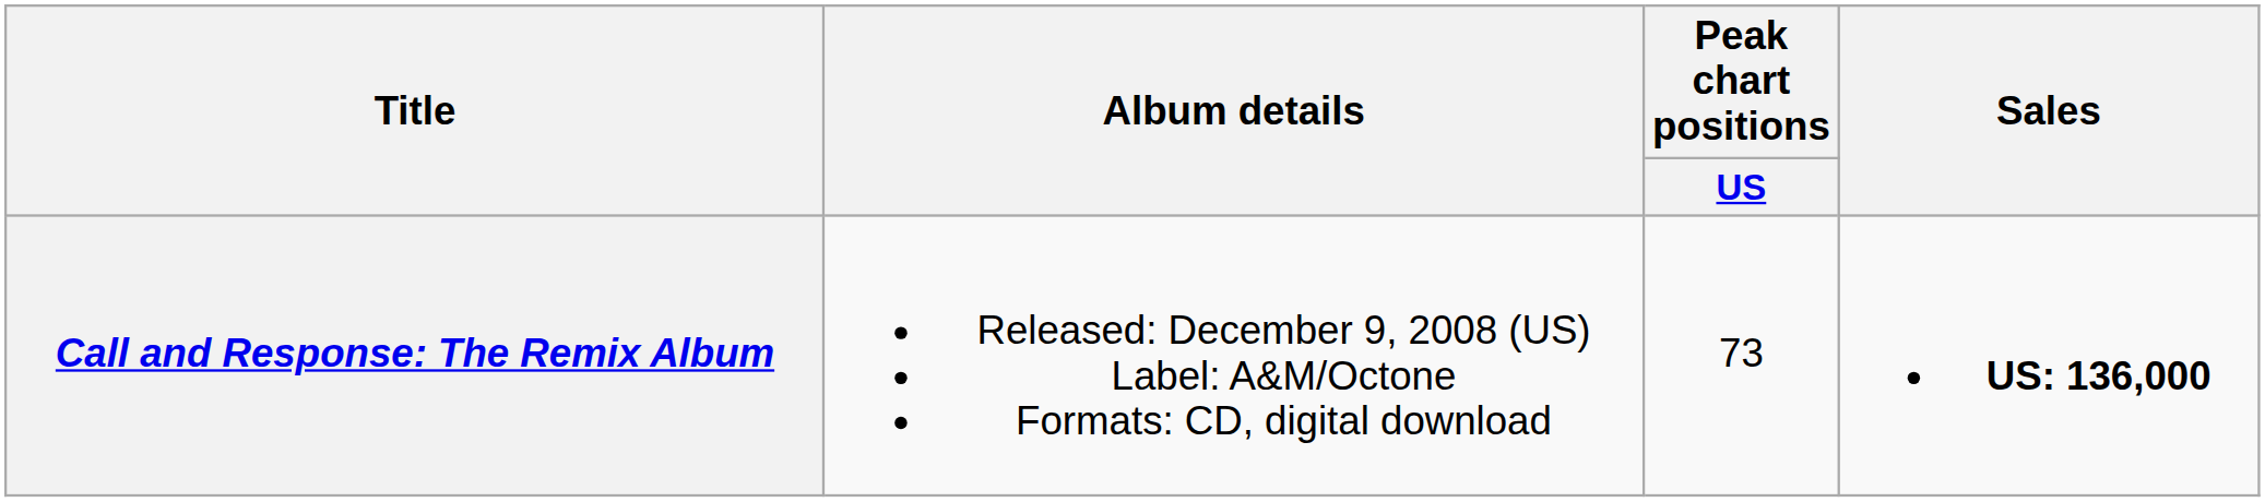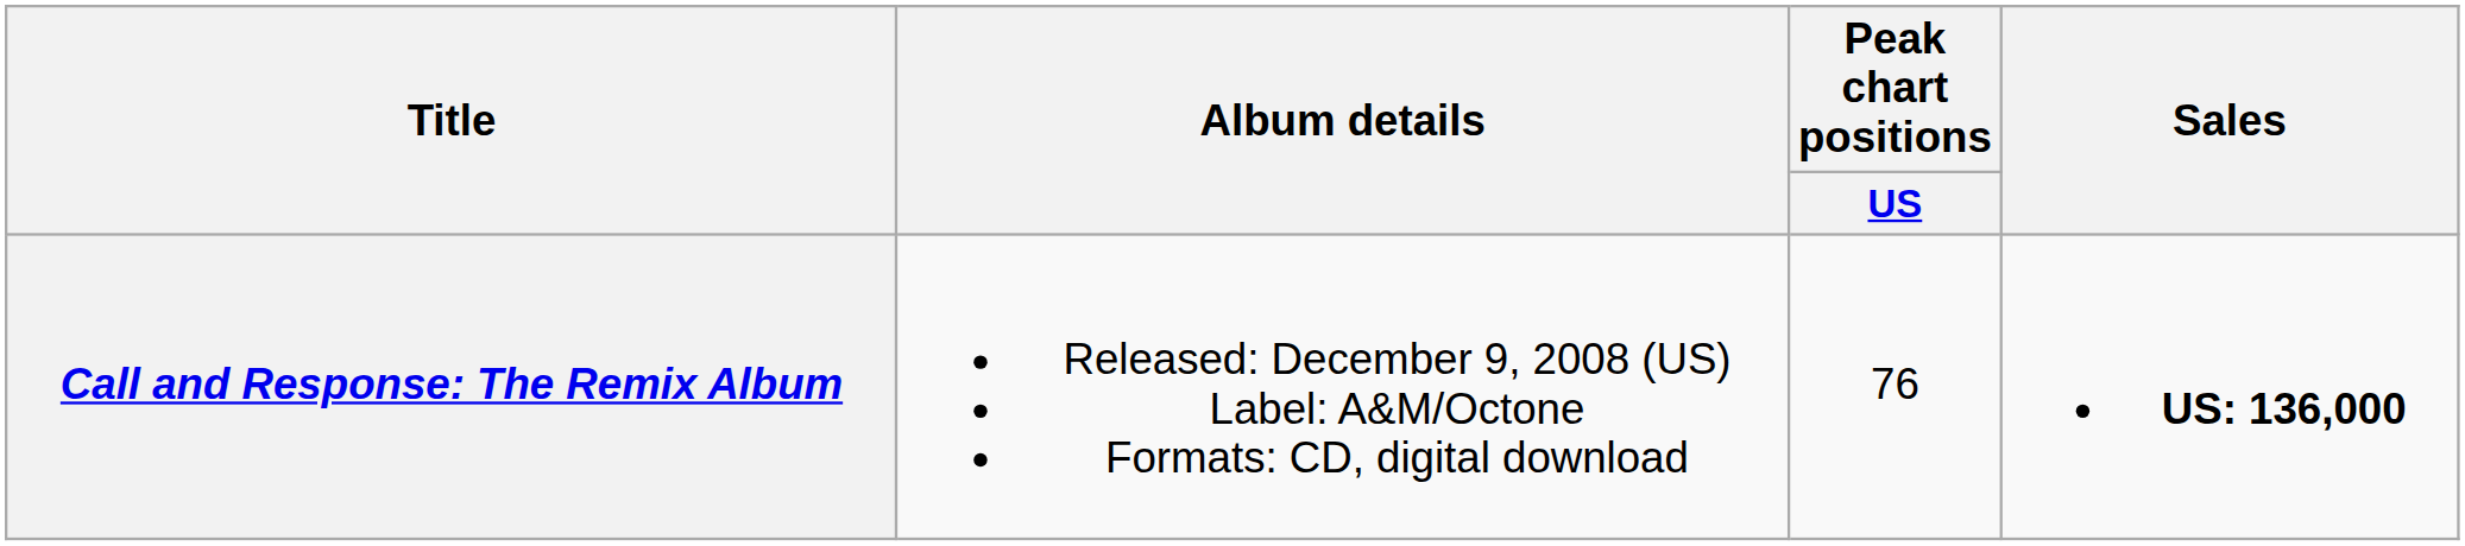 <table class="wikitable plainrowheaders" style="text-align:center;">
 <tr>
 <th scope="col" rowspan="2" style="width:20em;">Title</th>
 <th scope="col" rowspan="2" style="width:20em;">Album details</th>
 <th scope="col">Peak<br>chart<br>positions</th>
 <th scope="col" rowspan="2" style="width:10em;">Sales</th>
 </tr>
 <tr>
 <th scope="col" style="width:2.5em;font-size:90%;"><a href='#'>US</a><br></th>
 </tr>
 <tr>
 <th scope="row"><em><a href='#'>Call and Response: The Remix Album</a></em></th>
 <td><br><ul><li>Released: December 9, 2008 <span>(US)</span></li><li>Label: A&M/Octone</li><li>Formats: CD, digital download</li></ul></td>
-<td>73</td>
+<td>76</td>
 <td><strong><br><ul><li>US: 136,000</li></ul></strong></td>
 </tr>
 </table>
